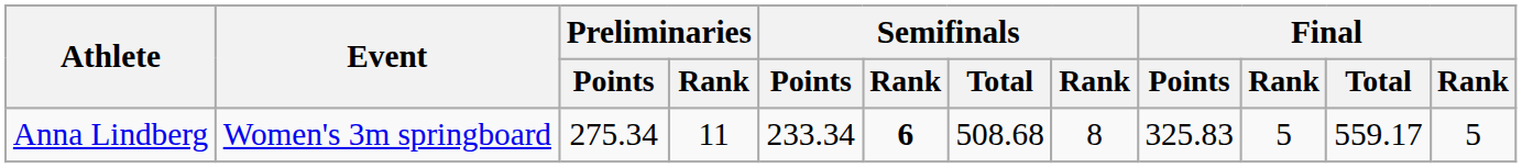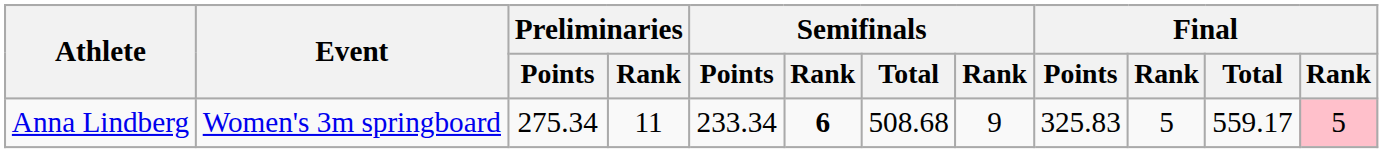 <table class=wikitable style="font-size:90%">
 <tr>
 <th rowspan="2">Athlete</th>
 <th rowspan="2">Event</th>
 <th colspan="2">Preliminaries</th>
 <th colspan="4">Semifinals</th>
 <th colspan="4">Final</th>
 </tr>
 <tr style="font-size:95%">
 <th>Points</th>
 <th>Rank</th>
 <th>Points</th>
 <th>Rank</th>
 <th>Total</th>
 <th>Rank</th>
 <th>Points</th>
 <th>Rank</th>
 <th>Total</th>
 <th>Rank</th>
 </tr>
 <tr>
 <td align=left><a href='#'>Anna Lindberg</a></td>
 <td align=left><a href='#'>Women's 3m springboard</a></td>
 <td align=center>275.34</td>
 <td align=center>11</td>
 <td align=center>233.34</td>
 <td align=center><strong>6</strong></td>
 <td align=center>508.68</td>
-<td align=center>8</td>
+<td align=center>9</td>
 <td align=center>325.83</td>
 <td align=center>5</td>
 <td align=center>559.17</td>
-<td align=center>5</td>
+<td align=center style="background: pink;">5</td>
 </tr>
 </table>
